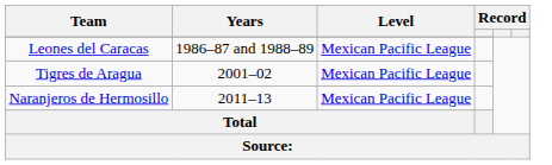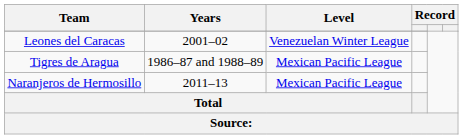 <table class="wikitable" style="text-align:center;">
 <tr>
 <th rowspan="2">Team</th>
 <th rowspan="2">Years</th>
 <th rowspan="2">Level</th>
 <th colspan="3">Record</th>
 </tr>
 <tr>
 <th></th>
 <th></th>
 <th></th>
 </tr>
 <tr>
 </tr>
 <tr>
 <td><a href='#'>Leones del Caracas</a></td>
-<td>1986–87 and 1988–89</td>
-<td><a href='#'>Mexican Pacific League</a></td>
+<td>2001–02</td>
+<td><a href='#'>Venezuelan Winter League</a></td>
 <td></td>
 </tr>
 <tr>
 <td><a href='#'>Tigres de Aragua</a></td>
-<td>2001–02</td>
+<td>1986–87 and 1988–89</td>
 <td><a href='#'>Mexican Pacific League</a></td>
 <td></td>
 </tr>
 <tr>
 <td><a href='#'>Naranjeros de Hermosillo</a></td>
 <td>2011–13</td>
 <td><a href='#'>Mexican Pacific League</a></td>
 <td></td>
 </tr>
 <tr>
 <th colspan="3">Total</th>
 <th></th>
 </tr>
 <tr>
 <th colspan="6" style="text-align: center;"><strong>Source:</strong></th>
 </tr>
 </table>
